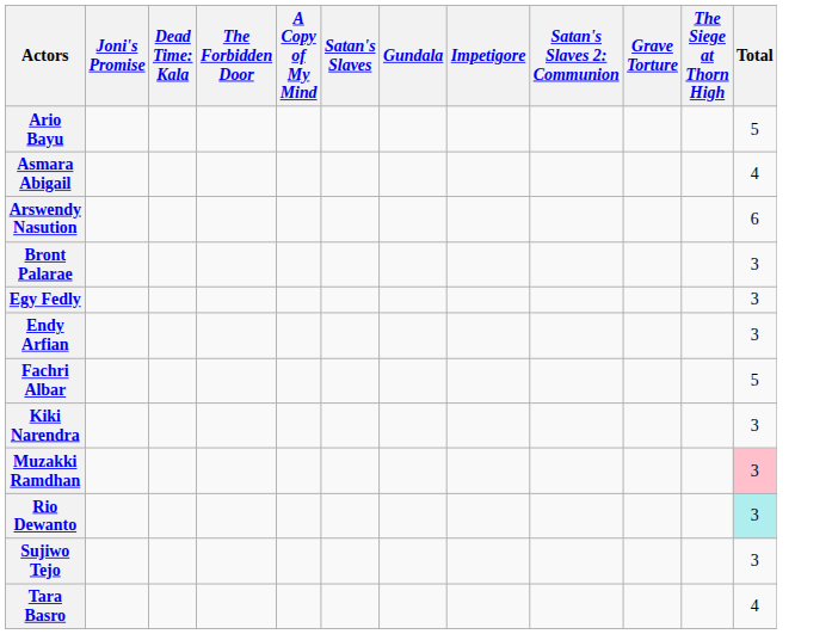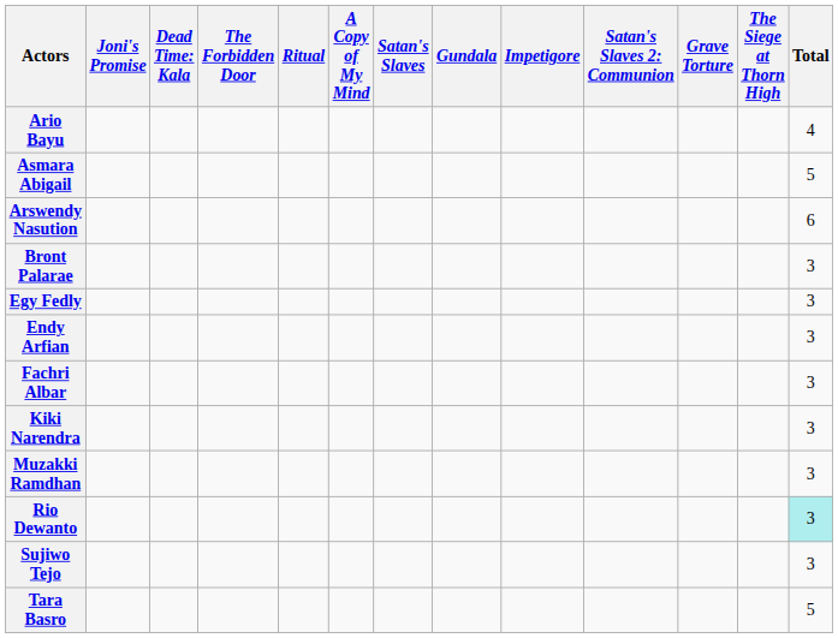 <table class="wikitable sortable plainrowheaders" style="text-align:center;">
 <tr>
 <th scope="col">Actors</th>
 <th scope="col"><em><a href='#'>Joni's Promise</a></em></th>
 <th scope="col"><em><a href='#'>Dead Time: Kala</a></em></th>
 <th scope="col"><em><a href='#'>The Forbidden Door</a></em></th>
+<th scope="col"><em><a href='#'>Ritual</a></em></th>
 <th scope="col"><em><a href='#'>A Copy of My Mind</a></em></th>
 <th scope="col"><em><a href='#'>Satan's Slaves</a></em></th>
 <th scope="col"><em><a href='#'>Gundala</a></em></th>
 <th scope="col"><em><a href='#'>Impetigore</a></em></th>
 <th scope="col"><em><a href='#'>Satan's Slaves 2: Communion</a></em></th>
 <th scope="col"><em><a href='#'>Grave Torture</a></em></th>
 <th scope="col"><em><a href='#'>The Siege at Thorn High</a></em></th>
 <th scope="col">Total</th>
 </tr>
 <tr>
 <th scope="row"><a href='#'>Ario Bayu</a></th>
 <td></td>
 <td></td>
 <td></td>
 <td></td>
 <td></td>
 <td></td>
 <td></td>
 <td></td>
 <td></td>
 <td></td>
-<td>5</td>
+<td></td>
+<td>4</td>
 </tr>
 <tr>
 <th scope="row"><a href='#'>Asmara Abigail</a></th>
 <td></td>
 <td></td>
 <td></td>
 <td></td>
 <td></td>
 <td></td>
 <td></td>
 <td></td>
 <td></td>
 <td></td>
-<td>4</td>
+<td></td>
+<td>5</td>
 </tr>
 <tr>
 <th scope="row"><a href='#'>Arswendy Nasution</a></th>
+<td></td>
 <td></td>
 <td></td>
 <td></td>
 <td></td>
 <td></td>
 <td></td>
 <td></td>
 <td></td>
 <td></td>
 <td></td>
 <td>6</td>
 </tr>
 <tr>
 <th scope="row"><a href='#'>Bront Palarae</a></th>
 <td></td>
 <td></td>
 <td></td>
 <td></td>
 <td></td>
 <td></td>
 <td></td>
 <td></td>
 <td></td>
 <td></td>
+<td></td>
 <td>3</td>
 </tr>
 <tr>
 <th scope="row"><a href='#'>Egy Fedly</a></th>
+<td></td>
 <td></td>
 <td></td>
 <td></td>
 <td></td>
 <td></td>
 <td></td>
 <td></td>
 <td></td>
 <td></td>
 <td></td>
 <td>3</td>
 </tr>
 <tr>
 <th scope="row"><a href='#'>Endy Arfian</a></th>
 <td></td>
 <td></td>
 <td></td>
 <td></td>
 <td></td>
 <td></td>
 <td></td>
 <td></td>
 <td></td>
 <td></td>
+<td></td>
 <td>3</td>
 </tr>
 <tr>
 <th scope="row"><a href='#'>Fachri Albar</a></th>
 <td></td>
 <td></td>
 <td></td>
 <td></td>
 <td></td>
 <td></td>
 <td></td>
 <td></td>
 <td></td>
 <td></td>
-<td>5</td>
+<td></td>
+<td>3</td>
 </tr>
 <tr>
 <th scope="row"><a href='#'>Kiki Narendra</a></th>
+<td></td>
 <td></td>
 <td></td>
 <td></td>
 <td></td>
 <td></td>
 <td></td>
 <td></td>
 <td></td>
 <td></td>
 <td></td>
 <td>3</td>
 </tr>
 <tr>
 <th scope="row"><a href='#'>Muzakki Ramdhan</a></th>
 <td></td>
 <td></td>
 <td></td>
 <td></td>
 <td></td>
 <td></td>
 <td></td>
 <td></td>
 <td></td>
 <td></td>
-<td style="background: pink;">3</td>
+<td></td>
+<td>3</td>
 </tr>
 <tr>
 <th scope="row"><a href='#'>Rio Dewanto</a></th>
+<td></td>
 <td></td>
 <td></td>
 <td></td>
 <td></td>
 <td></td>
 <td></td>
 <td></td>
 <td></td>
 <td></td>
 <td></td>
 <td style="background: paleturquoise;">3</td>
 </tr>
 <tr>
 <th scope="row"><a href='#'>Sujiwo Tejo</a></th>
 <td></td>
 <td></td>
 <td></td>
 <td></td>
 <td></td>
 <td></td>
 <td></td>
 <td></td>
 <td></td>
 <td></td>
+<td></td>
 <td>3</td>
 </tr>
 <tr>
 <th scope="row"><a href='#'>Tara Basro</a></th>
 <td></td>
 <td></td>
 <td></td>
 <td></td>
 <td></td>
 <td></td>
 <td></td>
 <td></td>
 <td></td>
 <td></td>
-<td>4</td>
+<td></td>
+<td>5</td>
 </tr>
 </table>
